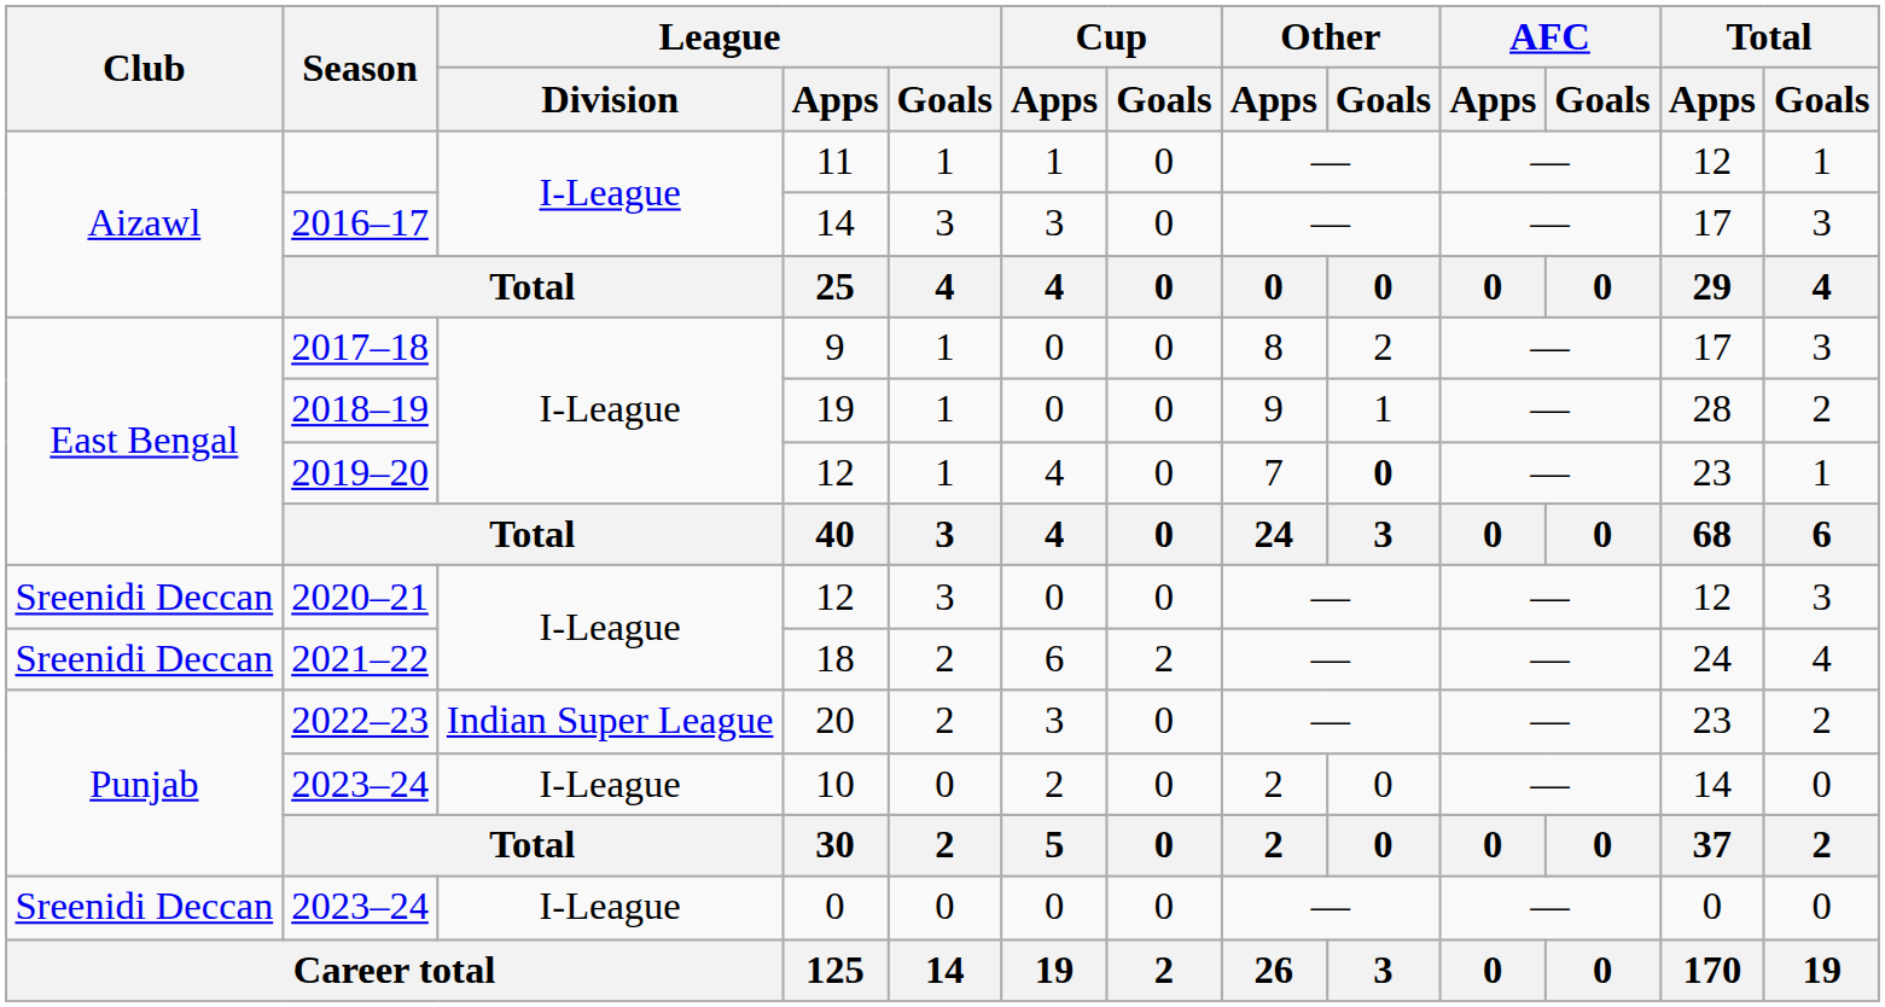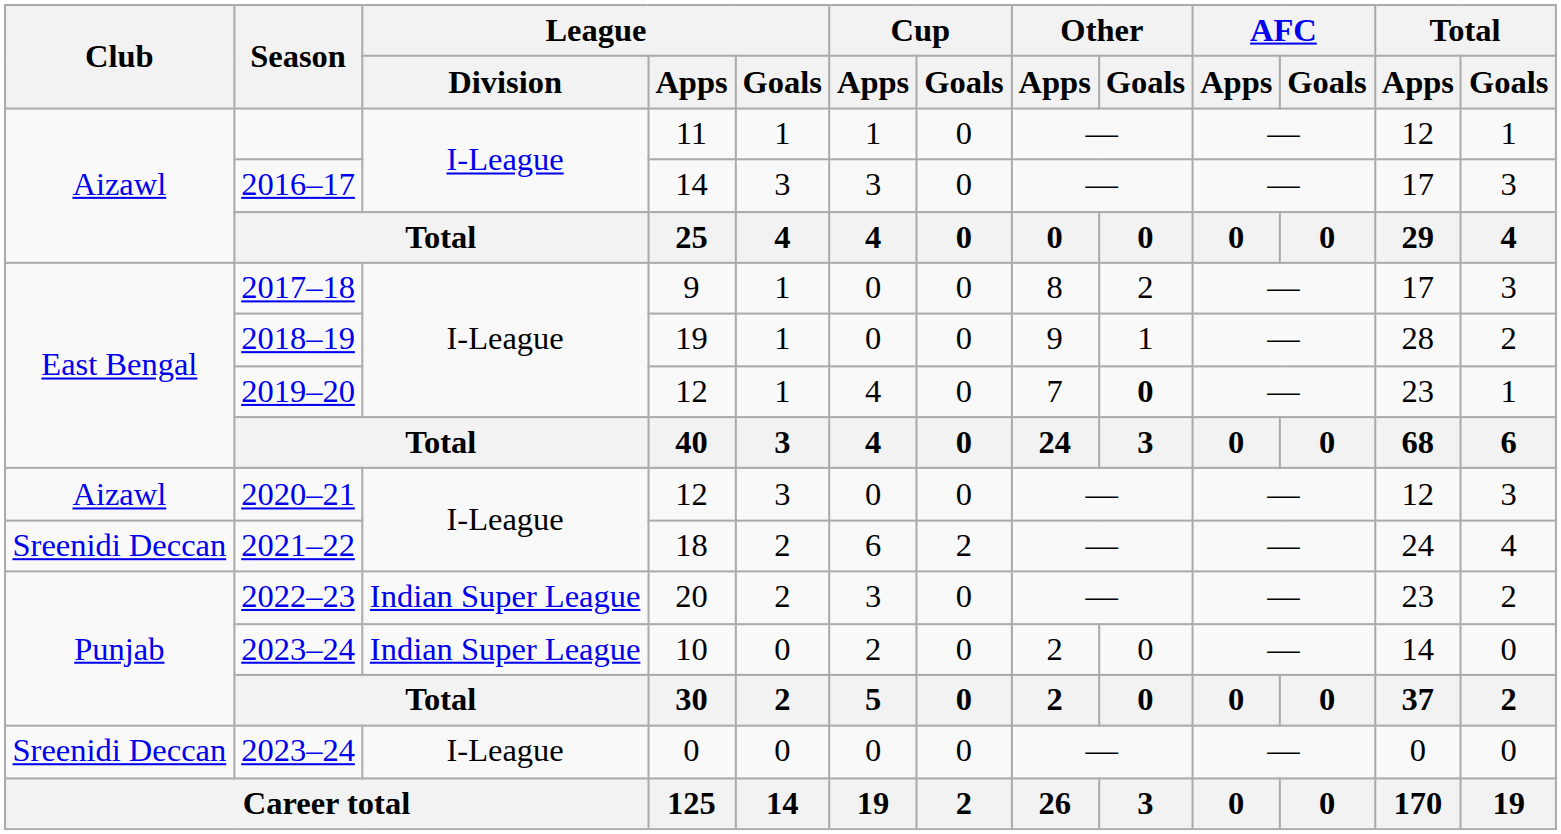 <table class="wikitable" style="text-align: center;">
 <tr>
 <th rowspan="2">Club</th>
 <th rowspan="2">Season</th>
 <th colspan="3">League</th>
 <th colspan="2">Cup</th>
 <th colspan="2">Other</th>
 <th colspan="2"><a href='#'>AFC</a></th>
 <th colspan="2">Total</th>
 </tr>
 <tr>
 <th>Division</th>
 <th>Apps</th>
 <th>Goals</th>
 <th>Apps</th>
 <th>Goals</th>
 <th>Apps</th>
 <th>Goals</th>
 <th>Apps</th>
 <th>Goals</th>
 <th>Apps</th>
 <th>Goals</th>
 </tr>
 <tr>
 <td rowspan="3"><a href='#'>Aizawl</a></td>
 <td></td>
 <td rowspan="2"><a href='#'>I-League</a></td>
 <td>11</td>
 <td>1</td>
 <td>1</td>
 <td>0</td>
 <td colspan="2">—</td>
 <td colspan="2">—</td>
 <td>12</td>
 <td>1</td>
 </tr>
 <tr>
 <td><a href='#'>2016–17</a></td>
 <td>14</td>
 <td>3</td>
 <td>3</td>
 <td>0</td>
 <td colspan="2">—</td>
 <td colspan="2">—</td>
 <td>17</td>
 <td>3</td>
 </tr>
 <tr>
 <th colspan="2">Total</th>
 <th>25</th>
 <th>4</th>
 <th>4</th>
 <th>0</th>
 <th>0</th>
 <th>0</th>
 <th>0</th>
 <th>0</th>
 <th>29</th>
 <th>4</th>
 </tr>
 <tr>
 <td rowspan="4"><a href='#'>East Bengal</a></td>
 <td><a href='#'>2017–18</a></td>
 <td rowspan="3">I-League</td>
 <td>9</td>
 <td>1</td>
 <td>0</td>
 <td>0</td>
 <td>8</td>
 <td>2</td>
 <td colspan="2">—</td>
 <td>17</td>
 <td>3</td>
 </tr>
 <tr>
 <td><a href='#'>2018–19</a></td>
 <td>19</td>
 <td>1</td>
 <td>0</td>
 <td>0</td>
 <td>9</td>
 <td>1</td>
 <td colspan="2">—</td>
 <td>28</td>
 <td>2</td>
 </tr>
 <tr>
 <td><a href='#'>2019–20</a></td>
 <td>12</td>
 <td>1</td>
 <td>4</td>
 <td>0</td>
 <td>7</td>
 <td><strong>0</strong></td>
 <td colspan="2">—</td>
 <td>23</td>
 <td>1</td>
 </tr>
 <tr>
 <th colspan="2">Total</th>
 <th>40</th>
 <th>3</th>
 <th>4</th>
 <th>0</th>
 <th>24</th>
 <th>3</th>
 <th>0</th>
 <th>0</th>
 <th>68</th>
 <th>6</th>
 </tr>
 <tr>
-<td rowspan="1"><a href='#'>Sreenidi Deccan</a></td>
+<td rowspan="1"><a href='#'>Aizawl</a></td>
 <td><a href='#'>2020–21</a></td>
 <td rowspan="2">I-League</td>
 <td>12</td>
 <td>3</td>
 <td>0</td>
 <td>0</td>
 <td colspan="2">—</td>
 <td colspan="2">—</td>
 <td>12</td>
 <td>3</td>
 </tr>
 <tr>
 <td rowspan="1"><a href='#'>Sreenidi Deccan</a></td>
 <td><a href='#'>2021–22</a></td>
 <td>18</td>
 <td>2</td>
 <td>6</td>
 <td>2</td>
 <td colspan="2">—</td>
 <td colspan="2">—</td>
 <td>24</td>
 <td>4</td>
 </tr>
 <tr>
 <td rowspan="3"><a href='#'>Punjab</a></td>
 <td><a href='#'>2022–23</a></td>
 <td rowspan="1"><a href='#'>Indian Super League</a></td>
 <td>20</td>
 <td>2</td>
 <td>3</td>
 <td>0</td>
 <td colspan="2">—</td>
 <td colspan="2">—</td>
 <td>23</td>
 <td>2</td>
 </tr>
 <tr>
 <td><a href='#'>2023–24</a></td>
-<td rowspan="1">I-League</td>
+<td rowspan="1"><a href='#'>Indian Super League</a></td>
 <td>10</td>
 <td>0</td>
 <td>2</td>
 <td>0</td>
 <td>2</td>
 <td>0</td>
 <td colspan="2">—</td>
 <td>14</td>
 <td>0</td>
 </tr>
 <tr>
 <th colspan="2">Total</th>
 <th>30</th>
 <th>2</th>
 <th>5</th>
 <th>0</th>
 <th>2</th>
 <th>0</th>
 <th>0</th>
 <th>0</th>
 <th>37</th>
 <th>2</th>
 </tr>
 <tr>
 <td rowspan="1"><a href='#'>Sreenidi Deccan</a></td>
 <td><a href='#'>2023–24</a></td>
 <td rowspan="1">I-League</td>
 <td>0</td>
 <td>0</td>
 <td>0</td>
 <td>0</td>
 <td colspan="2">—</td>
 <td colspan="2">—</td>
 <td>0</td>
 <td>0</td>
 </tr>
 <tr>
 <th colspan="3">Career total</th>
 <th>125</th>
 <th>14</th>
 <th>19</th>
 <th>2</th>
 <th>26</th>
 <th>3</th>
 <th>0</th>
 <th>0</th>
 <th>170</th>
 <th>19</th>
 </tr>
 </table>
